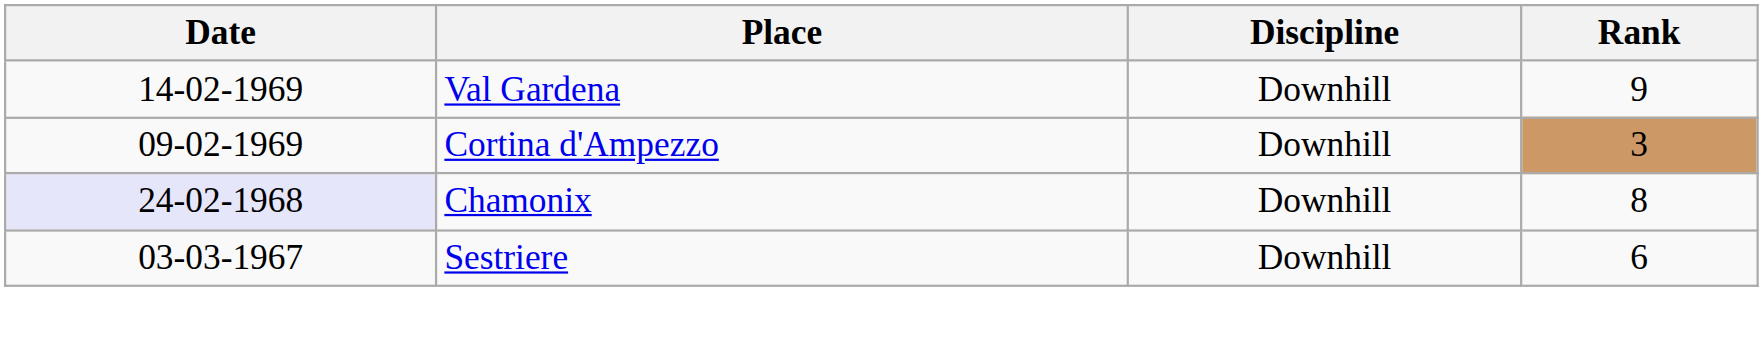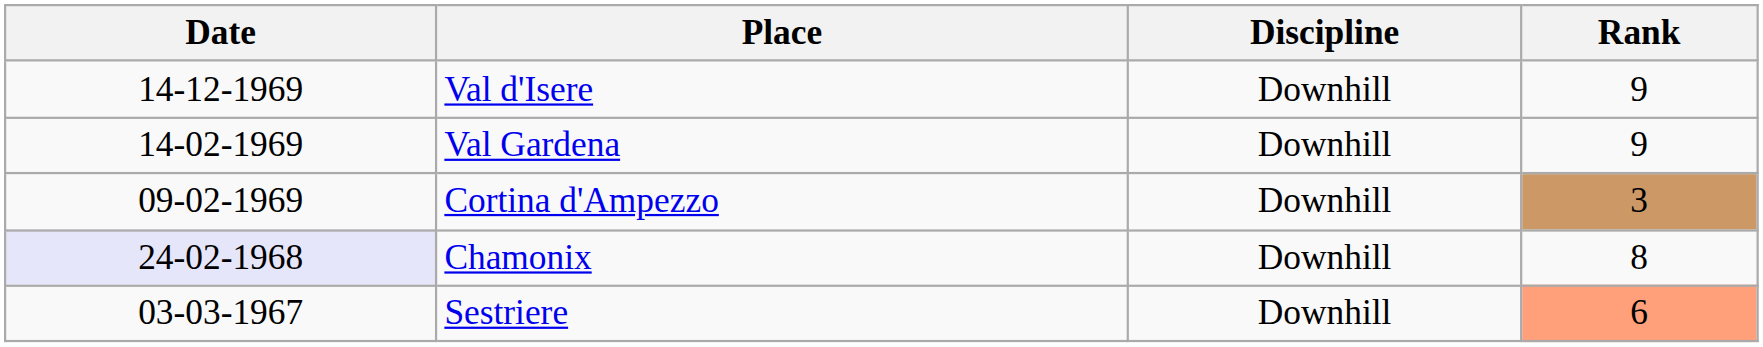 <table class="wikitable" width=40% style="font-size:100%; text-align:center;">
 <tr>
 <th>Date</th>
 <th>Place</th>
 <th>Discipline</th>
 <th>Rank</th>
+</tr>
+<tr>
+<td>14-12-1969</td>
+<td align=left> <a href='#'>Val d'Isere</a></td>
+<td>Downhill</td>
+<td>9</td>
 </tr>
 <tr>
 <td>14-02-1969</td>
 <td align=left> <a href='#'>Val Gardena</a></td>
 <td>Downhill</td>
 <td>9</td>
 </tr>
 <tr>
 <td>09-02-1969</td>
 <td align=left> <a href='#'>Cortina d'Ampezzo</a></td>
 <td>Downhill</td>
 <td bgcolor=cc9966>3</td>
 </tr>
 <tr>
 <td style="background: lavender;">24-02-1968</td>
 <td align=left> <a href='#'>Chamonix</a></td>
 <td>Downhill</td>
 <td>8</td>
 </tr>
 <tr>
 <td>03-03-1967</td>
 <td align=left> <a href='#'>Sestriere</a></td>
 <td>Downhill</td>
-<td>6</td>
+<td style="background: lightsalmon;">6</td>
 </tr>
 </table>
